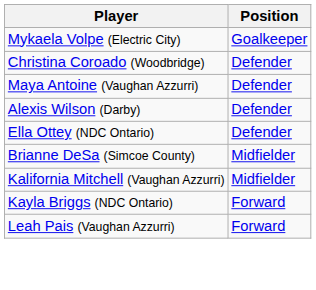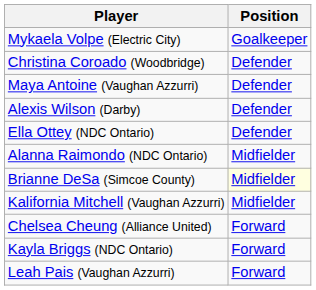 <table class="wikitable">
 <tr>
 <th>Player</th>
 <th>Position</th>
 </tr>
 <tr>
 <td><a href='#'>Mykaela Volpe</a> <small>(Electric City)</small></td>
 <td><a href='#'>Goalkeeper</a></td>
 </tr>
 <tr>
 <td><a href='#'>Christina Coroado</a> <small>(Woodbridge)</small></td>
 <td><a href='#'>Defender</a></td>
 </tr>
 <tr>
 <td><a href='#'>Maya Antoine</a> <small>(Vaughan Azzurri)</small></td>
 <td><a href='#'>Defender</a></td>
 </tr>
 <tr>
 <td><a href='#'>Alexis Wilson</a> <small>(Darby)</small></td>
 <td><a href='#'>Defender</a></td>
 </tr>
 <tr>
 <td><a href='#'>Ella Ottey</a> <small>(NDC Ontario)</small></td>
 <td><a href='#'>Defender</a></td>
 </tr>
 <tr>
+<td><a href='#'>Alanna Raimondo</a> <small>(NDC Ontario)</small></td>
+<td><a href='#'>Midfielder</a></td>
+</tr>
+<tr>
 <td><a href='#'>Brianne DeSa</a> <small>(Simcoe County)</small></td>
-<td><a href='#'>Midfielder</a></td>
+<td style="background: lightyellow;"><a href='#'>Midfielder</a></td>
 </tr>
 <tr>
 <td><a href='#'>Kalifornia Mitchell</a> <small>(Vaughan Azzurri)</small></td>
 <td><a href='#'>Midfielder</a></td>
+</tr>
+<tr>
+<td><a href='#'>Chelsea Cheung</a> <small>(Alliance United)</small></td>
+<td><a href='#'>Forward</a></td>
 </tr>
 <tr>
 <td><a href='#'>Kayla Briggs</a> <small>(NDC Ontario)</small></td>
 <td><a href='#'>Forward</a></td>
 </tr>
 <tr>
 <td><a href='#'>Leah Pais</a> <small>(Vaughan Azzurri)</small></td>
 <td><a href='#'>Forward</a></td>
 </tr>
 </table>
